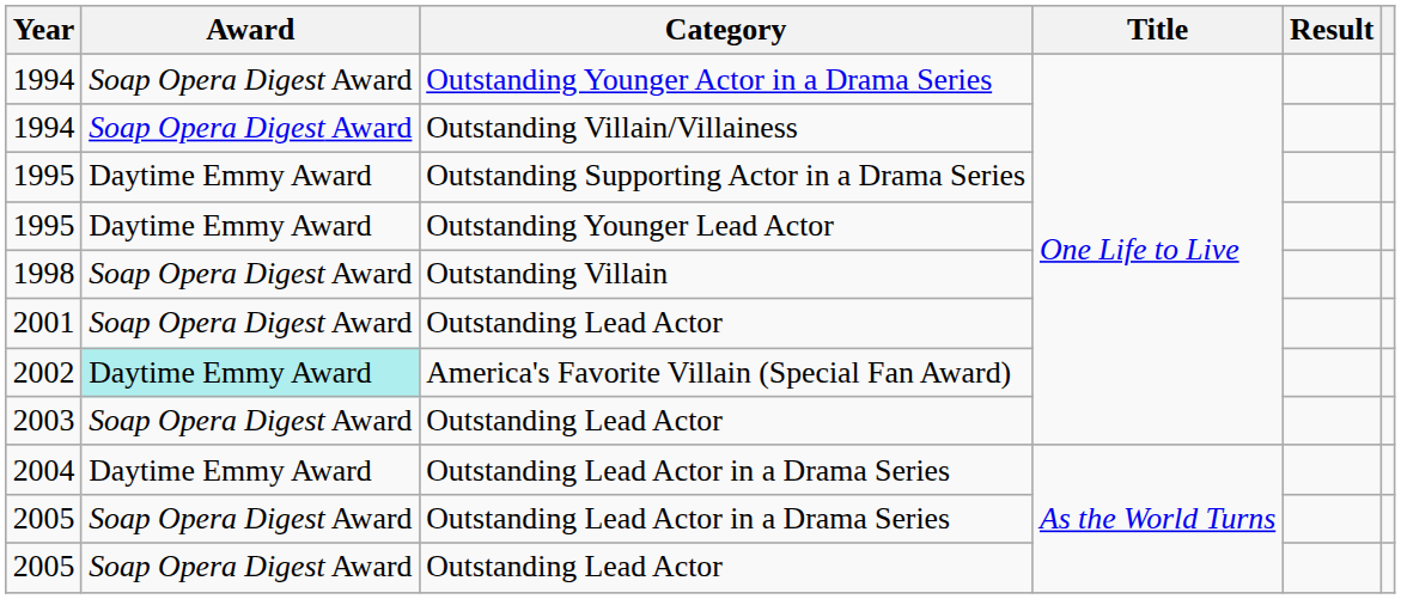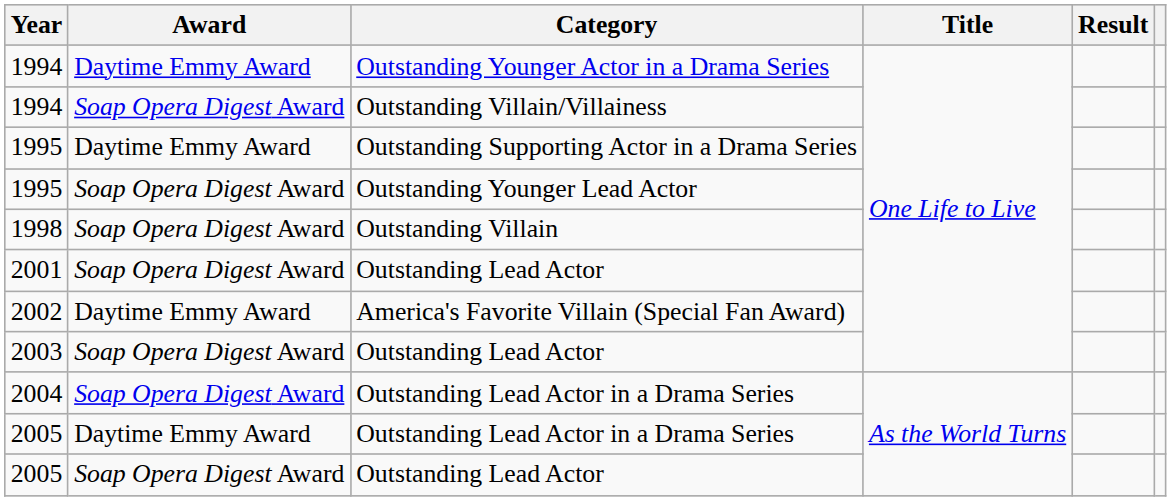 <table class="wikitable sortable plainrowheaders">
 <tr>
 <th scope="col">Year</th>
 <th scope="col">Award</th>
 <th scope="col">Category</th>
 <th scope="col">Title</th>
 <th scope="col">Result</th>
 <th scope="col" class="unsortable"></th>
 </tr>
 <tr>
 <td>1994</td>
-<td><em>Soap Opera Digest</em> Award</td>
+<td><a href='#'>Daytime Emmy Award</a></td>
 <td><a href='#'>Outstanding Younger Actor in a Drama Series</a></td>
 <td rowspan="8"><em><a href='#'>One Life to Live</a></em></td>
 <td></td>
 <td></td>
 </tr>
 <tr>
 <td>1994</td>
 <td><a href='#'><em>Soap Opera Digest</em> Award</a></td>
 <td>Outstanding Villain/Villainess</td>
 <td></td>
 <td></td>
 </tr>
 <tr>
 <td>1995</td>
 <td>Daytime Emmy Award</td>
 <td>Outstanding Supporting Actor in a Drama Series</td>
 <td></td>
 <td></td>
 </tr>
 <tr>
 <td>1995</td>
-<td>Daytime Emmy Award</td>
+<td><em>Soap Opera Digest</em> Award</td>
 <td>Outstanding Younger Lead Actor</td>
 <td></td>
 <td></td>
 </tr>
 <tr>
 <td>1998</td>
 <td><em>Soap Opera Digest</em> Award</td>
 <td>Outstanding Villain</td>
 <td></td>
 <td></td>
 </tr>
 <tr>
 <td>2001</td>
 <td><em>Soap Opera Digest</em> Award</td>
 <td>Outstanding Lead Actor</td>
 <td></td>
 <td></td>
 </tr>
 <tr>
 <td>2002</td>
-<td style="background: paleturquoise;">Daytime Emmy Award</td>
+<td>Daytime Emmy Award</td>
 <td>America's Favorite Villain (Special Fan Award)</td>
 <td></td>
 <td></td>
 </tr>
 <tr>
 <td>2003</td>
 <td><em>Soap Opera Digest</em> Award</td>
 <td>Outstanding Lead Actor</td>
 <td></td>
 <td></td>
 </tr>
 <tr>
 <td>2004</td>
-<td>Daytime Emmy Award</td>
+<td><a href='#'><em>Soap Opera Digest</em> Award</a></td>
 <td>Outstanding Lead Actor in a Drama Series</td>
 <td rowspan="3"><em><a href='#'>As the World Turns</a></em></td>
 <td></td>
 <td></td>
 </tr>
 <tr>
 <td>2005</td>
-<td><em>Soap Opera Digest</em> Award</td>
+<td>Daytime Emmy Award</td>
 <td>Outstanding Lead Actor in a Drama Series</td>
 <td></td>
 <td></td>
 </tr>
 <tr>
 <td>2005</td>
 <td><em>Soap Opera Digest</em> Award</td>
 <td>Outstanding Lead Actor</td>
 <td></td>
 <td></td>
 </tr>
 </table>
